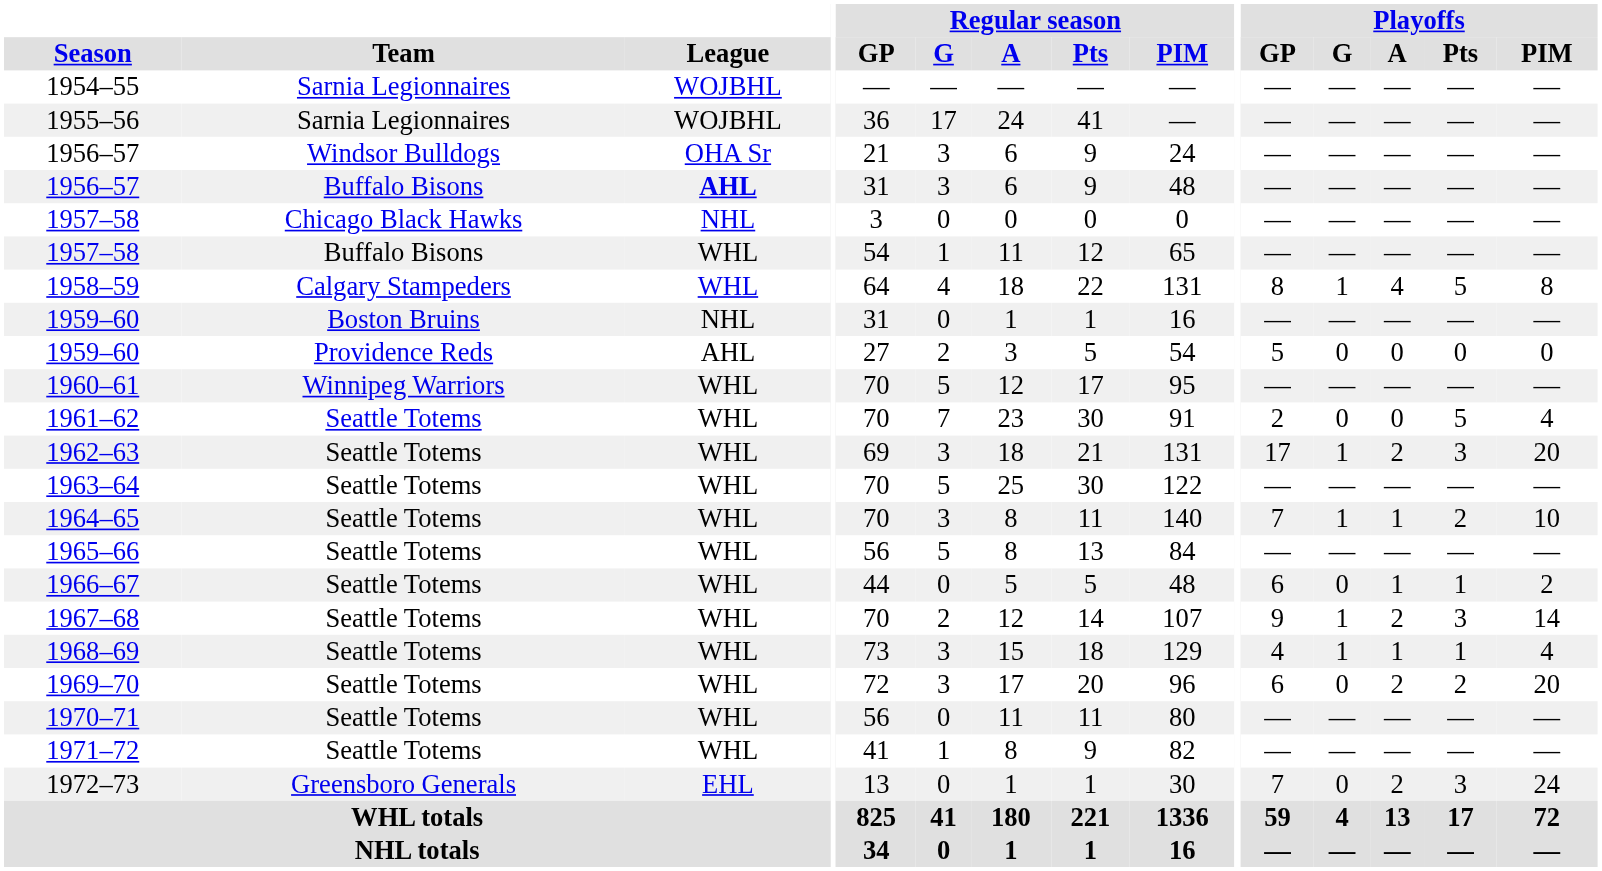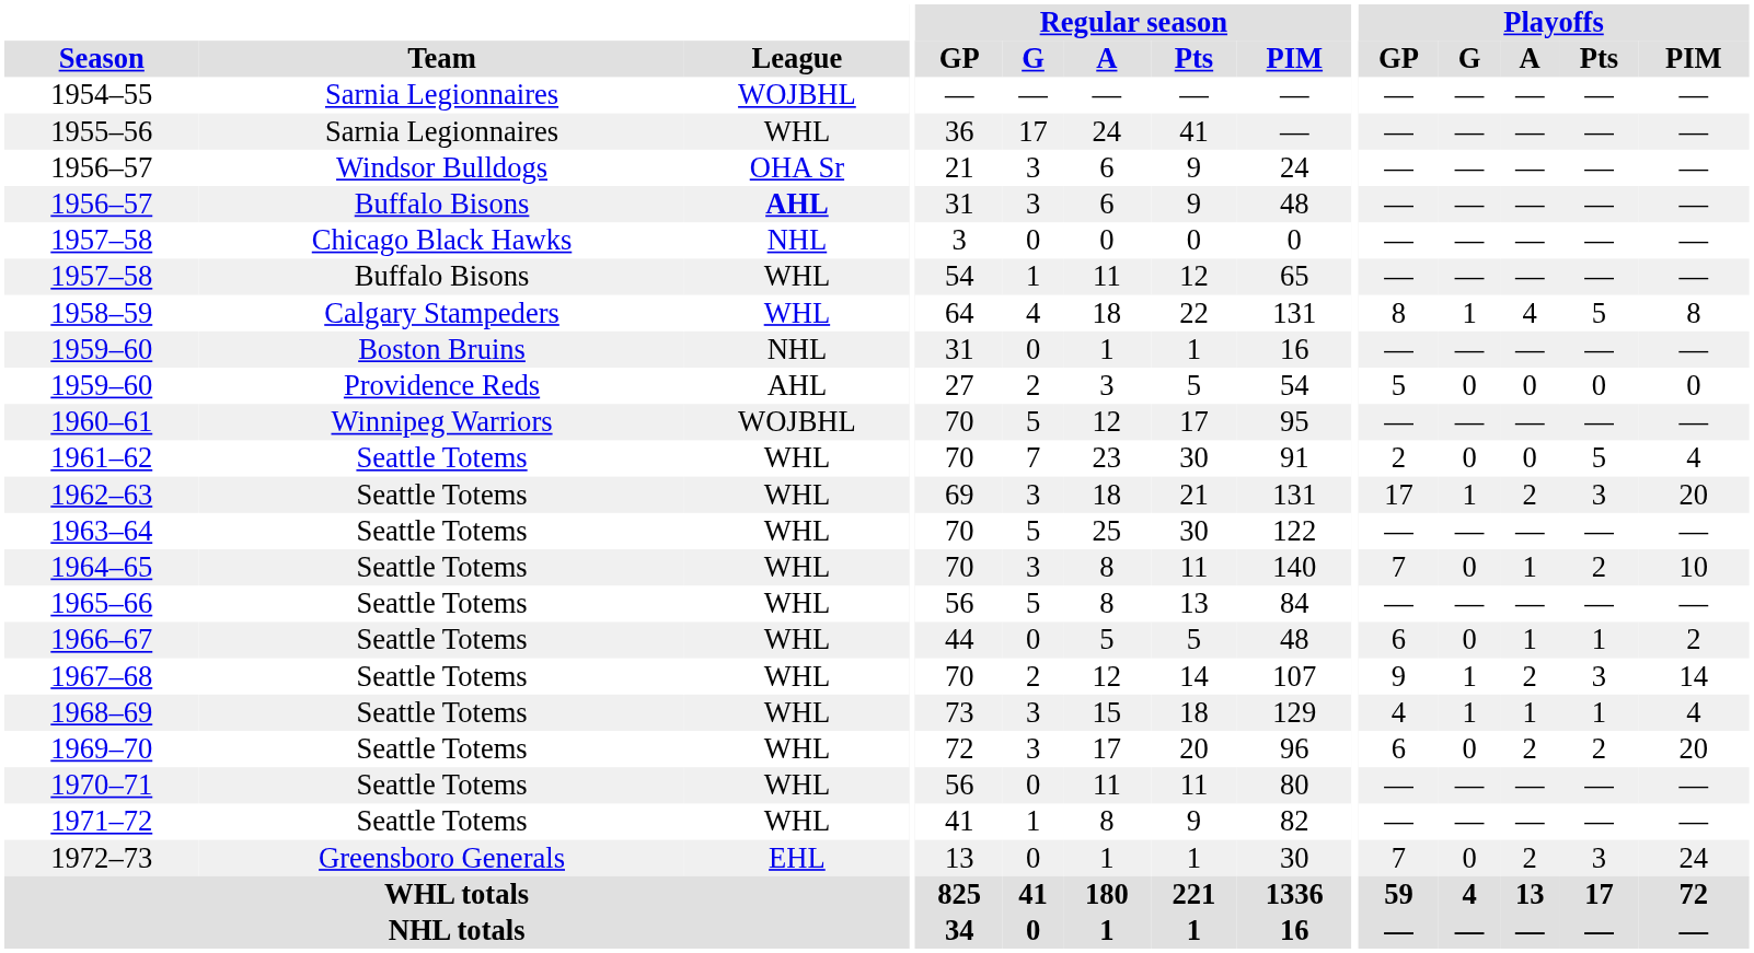 <table border="0" cellpadding="1" cellspacing="0" style="text-align:center; width:60em">
 <tr bgcolor="#e0e0e0">
 <th colspan="3" bgcolor="#ffffff"></th>
 <th rowspan="100" bgcolor="#ffffff"></th>
 <th colspan="5"><a href='#'>Regular season</a></th>
 <th rowspan="100" bgcolor="#ffffff"></th>
 <th colspan="5"><a href='#'>Playoffs</a></th>
 </tr>
 <tr bgcolor="#e0e0e0">
 <th><a href='#'>Season</a></th>
 <th>Team</th>
 <th>League</th>
 <th>GP</th>
 <th><a href='#'>G</a></th>
 <th><a href='#'>A</a></th>
 <th><a href='#'>Pts</a></th>
 <th><a href='#'>PIM</a></th>
 <th>GP</th>
 <th>G</th>
 <th>A</th>
 <th>Pts</th>
 <th>PIM</th>
 </tr>
 <tr>
 <td>1954–55</td>
 <td><a href='#'>Sarnia Legionnaires</a></td>
 <td><a href='#'>WOJBHL</a></td>
 <td>—</td>
 <td>—</td>
 <td>—</td>
 <td>—</td>
 <td>—</td>
 <td>—</td>
 <td>—</td>
 <td>—</td>
 <td>—</td>
 <td>—</td>
 </tr>
 <tr bgcolor="#f0f0f0">
 <td>1955–56</td>
 <td>Sarnia Legionnaires</td>
-<td>WOJBHL</td>
+<td>WHL</td>
 <td>36</td>
 <td>17</td>
 <td>24</td>
 <td>41</td>
 <td>—</td>
 <td>—</td>
 <td>—</td>
 <td>—</td>
 <td>—</td>
 <td>—</td>
 </tr>
 <tr>
 <td>1956–57</td>
 <td><a href='#'>Windsor Bulldogs</a></td>
 <td><a href='#'>OHA Sr</a></td>
 <td>21</td>
 <td>3</td>
 <td>6</td>
 <td>9</td>
 <td>24</td>
 <td>—</td>
 <td>—</td>
 <td>—</td>
 <td>—</td>
 <td>—</td>
 </tr>
 <tr bgcolor="#f0f0f0">
 <td><a href='#'>1956–57</a></td>
 <td><a href='#'>Buffalo Bisons</a></td>
 <td><strong><a href='#'>AHL</a></strong></td>
 <td>31</td>
 <td>3</td>
 <td>6</td>
 <td>9</td>
 <td>48</td>
 <td>—</td>
 <td>—</td>
 <td>—</td>
 <td>—</td>
 <td>—</td>
 </tr>
 <tr>
 <td><a href='#'>1957–58</a></td>
 <td><a href='#'>Chicago Black Hawks</a></td>
 <td><a href='#'>NHL</a></td>
 <td>3</td>
 <td>0</td>
 <td>0</td>
 <td>0</td>
 <td>0</td>
 <td>—</td>
 <td>—</td>
 <td>—</td>
 <td>—</td>
 <td>—</td>
 </tr>
 <tr bgcolor="#f0f0f0">
 <td><a href='#'>1957–58</a></td>
 <td>Buffalo Bisons</td>
 <td>WHL</td>
 <td>54</td>
 <td>1</td>
 <td>11</td>
 <td>12</td>
 <td>65</td>
 <td>—</td>
 <td>—</td>
 <td>—</td>
 <td>—</td>
 <td>—</td>
 </tr>
 <tr>
 <td><a href='#'>1958–59</a></td>
 <td><a href='#'>Calgary Stampeders</a></td>
 <td><a href='#'>WHL</a></td>
 <td>64</td>
 <td>4</td>
 <td>18</td>
 <td>22</td>
 <td>131</td>
 <td>8</td>
 <td>1</td>
 <td>4</td>
 <td>5</td>
 <td>8</td>
 </tr>
 <tr bgcolor="#f0f0f0">
 <td><a href='#'>1959–60</a></td>
 <td><a href='#'>Boston Bruins</a></td>
 <td>NHL</td>
 <td>31</td>
 <td>0</td>
 <td>1</td>
 <td>1</td>
 <td>16</td>
 <td>—</td>
 <td>—</td>
 <td>—</td>
 <td>—</td>
 <td>—</td>
 </tr>
 <tr>
 <td><a href='#'>1959–60</a></td>
 <td><a href='#'>Providence Reds</a></td>
 <td>AHL</td>
 <td>27</td>
 <td>2</td>
 <td>3</td>
 <td>5</td>
 <td>54</td>
 <td>5</td>
 <td>0</td>
 <td>0</td>
 <td>0</td>
 <td>0</td>
 </tr>
 <tr bgcolor="#f0f0f0">
 <td><a href='#'>1960–61</a></td>
 <td><a href='#'>Winnipeg Warriors</a></td>
-<td>WHL</td>
+<td>WOJBHL</td>
 <td>70</td>
 <td>5</td>
 <td>12</td>
 <td>17</td>
 <td>95</td>
 <td>—</td>
 <td>—</td>
 <td>—</td>
 <td>—</td>
 <td>—</td>
 </tr>
 <tr>
 <td><a href='#'>1961–62</a></td>
 <td><a href='#'>Seattle Totems</a></td>
 <td>WHL</td>
 <td>70</td>
 <td>7</td>
 <td>23</td>
 <td>30</td>
 <td>91</td>
 <td>2</td>
 <td>0</td>
 <td>0</td>
 <td>5</td>
 <td>4</td>
 </tr>
 <tr bgcolor="#f0f0f0">
 <td><a href='#'>1962–63</a></td>
 <td>Seattle Totems</td>
 <td>WHL</td>
 <td>69</td>
 <td>3</td>
 <td>18</td>
 <td>21</td>
 <td>131</td>
 <td>17</td>
 <td>1</td>
 <td>2</td>
 <td>3</td>
 <td>20</td>
 </tr>
 <tr>
 <td><a href='#'>1963–64</a></td>
 <td>Seattle Totems</td>
 <td>WHL</td>
 <td>70</td>
 <td>5</td>
 <td>25</td>
 <td>30</td>
 <td>122</td>
 <td>—</td>
 <td>—</td>
 <td>—</td>
 <td>—</td>
 <td>—</td>
 </tr>
 <tr bgcolor="#f0f0f0">
 <td><a href='#'>1964–65</a></td>
 <td>Seattle Totems</td>
 <td>WHL</td>
 <td>70</td>
 <td>3</td>
 <td>8</td>
 <td>11</td>
 <td>140</td>
 <td>7</td>
-<td>1</td>
+<td>0</td>
 <td>1</td>
 <td>2</td>
 <td>10</td>
 </tr>
 <tr>
 <td><a href='#'>1965–66</a></td>
 <td>Seattle Totems</td>
 <td>WHL</td>
 <td>56</td>
 <td>5</td>
 <td>8</td>
 <td>13</td>
 <td>84</td>
 <td>—</td>
 <td>—</td>
 <td>—</td>
 <td>—</td>
 <td>—</td>
 </tr>
 <tr bgcolor="#f0f0f0">
 <td><a href='#'>1966–67</a></td>
 <td>Seattle Totems</td>
 <td>WHL</td>
 <td>44</td>
 <td>0</td>
 <td>5</td>
 <td>5</td>
 <td>48</td>
 <td>6</td>
 <td>0</td>
 <td>1</td>
 <td>1</td>
 <td>2</td>
 </tr>
 <tr>
 <td><a href='#'>1967–68</a></td>
 <td>Seattle Totems</td>
 <td>WHL</td>
 <td>70</td>
 <td>2</td>
 <td>12</td>
 <td>14</td>
 <td>107</td>
 <td>9</td>
 <td>1</td>
 <td>2</td>
 <td>3</td>
 <td>14</td>
 </tr>
 <tr bgcolor="#f0f0f0">
 <td><a href='#'>1968–69</a></td>
 <td>Seattle Totems</td>
 <td>WHL</td>
 <td>73</td>
 <td>3</td>
 <td>15</td>
 <td>18</td>
 <td>129</td>
 <td>4</td>
 <td>1</td>
 <td>1</td>
 <td>1</td>
 <td>4</td>
 </tr>
 <tr>
 <td><a href='#'>1969–70</a></td>
 <td>Seattle Totems</td>
 <td>WHL</td>
 <td>72</td>
 <td>3</td>
 <td>17</td>
 <td>20</td>
 <td>96</td>
 <td>6</td>
 <td>0</td>
 <td>2</td>
 <td>2</td>
 <td>20</td>
 </tr>
 <tr bgcolor="#f0f0f0">
 <td><a href='#'>1970–71</a></td>
 <td>Seattle Totems</td>
 <td>WHL</td>
 <td>56</td>
 <td>0</td>
 <td>11</td>
 <td>11</td>
 <td>80</td>
 <td>—</td>
 <td>—</td>
 <td>—</td>
 <td>—</td>
 <td>—</td>
 </tr>
 <tr>
 <td><a href='#'>1971–72</a></td>
 <td>Seattle Totems</td>
 <td>WHL</td>
 <td>41</td>
 <td>1</td>
 <td>8</td>
 <td>9</td>
 <td>82</td>
 <td>—</td>
 <td>—</td>
 <td>—</td>
 <td>—</td>
 <td>—</td>
 </tr>
 <tr bgcolor="#f0f0f0">
 <td>1972–73</td>
 <td><a href='#'>Greensboro Generals</a></td>
 <td><a href='#'>EHL</a></td>
 <td>13</td>
 <td>0</td>
 <td>1</td>
 <td>1</td>
 <td>30</td>
 <td>7</td>
 <td>0</td>
 <td>2</td>
 <td>3</td>
 <td>24</td>
 </tr>
 <tr bgcolor="#e0e0e0">
 <th colspan="3">WHL totals</th>
 <th>825</th>
 <th>41</th>
 <th>180</th>
 <th>221</th>
 <th>1336</th>
 <th>59</th>
 <th>4</th>
 <th>13</th>
 <th>17</th>
 <th>72</th>
 </tr>
 <tr bgcolor="#e0e0e0">
 <th colspan="3">NHL totals</th>
 <th>34</th>
 <th>0</th>
 <th>1</th>
 <th>1</th>
 <th>16</th>
 <th>—</th>
 <th>—</th>
 <th>—</th>
 <th>—</th>
 <th>—</th>
 </tr>
 </table>
